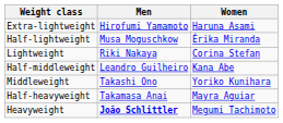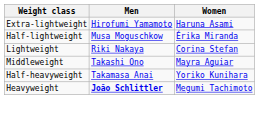 <table class="wikitable">
 <tr>
 <th>Weight class</th>
 <th>Men</th>
 <th>Women</th>
 </tr>
 <tr>
 <td>Extra-lightweight</td>
 <td><a href='#'>Hirofumi Yamamoto</a></td>
 <td><a href='#'>Haruna Asami</a></td>
 </tr>
 <tr>
 <td>Half-lightweight</td>
 <td><a href='#'>Musa Moguschkow</a></td>
 <td><a href='#'>Érika Miranda</a></td>
 </tr>
 <tr>
 <td>Lightweight</td>
 <td><a href='#'>Riki Nakaya</a></td>
 <td><a href='#'>Corina Stefan</a></td>
 </tr>
 <tr>
-<td>Half-middleweight</td>
-<td><a href='#'>Leandro Guilheiro</a></td>
-<td><a href='#'>Kana Abe</a></td>
-</tr>
-<tr>
 <td>Middleweight</td>
 <td><a href='#'>Takashi Ono</a></td>
-<td><a href='#'>Yoriko Kunihara</a></td>
+<td><a href='#'>Mayra Aguiar</a></td>
 </tr>
 <tr>
 <td>Half-heavyweight</td>
 <td><a href='#'>Takamasa Anai</a></td>
-<td><a href='#'>Mayra Aguiar</a></td>
+<td><a href='#'>Yoriko Kunihara</a></td>
 </tr>
 <tr>
 <td>Heavyweight</td>
 <td><strong><a href='#'>João Schlittler</a></strong></td>
 <td><a href='#'>Megumi Tachimoto</a></td>
 </tr>
 </table>
